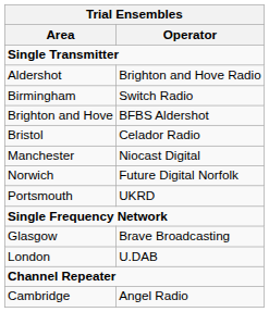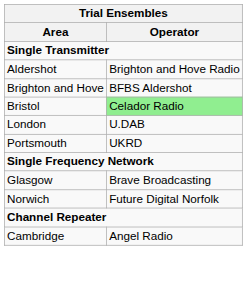 <table class="wikitable">
 <tr>
 <th colspan="2">Trial Ensembles</th>
 </tr>
 <tr>
 <th>Area</th>
 <th>Operator</th>
 </tr>
 <tr>
 <td colspan="2"><strong>Single Transmitter</strong></td>
 </tr>
 <tr>
 <td>Aldershot</td>
 <td>Brighton and Hove Radio</td>
 </tr>
 <tr>
-<td>Birmingham</td>
-<td>Switch Radio</td>
-</tr>
-<tr>
 <td>Brighton and Hove</td>
 <td>BFBS Aldershot</td>
 </tr>
 <tr>
 <td>Bristol</td>
-<td>Celador Radio</td>
+<td style="background: lightgreen;">Celador Radio</td>
 </tr>
 <tr>
-<td>Manchester</td>
-<td>Niocast Digital</td>
-</tr>
-<tr>
-<td>Norwich</td>
-<td>Future Digital Norfolk</td>
+<td>London</td>
+<td>U.DAB</td>
 </tr>
 <tr>
 <td>Portsmouth</td>
 <td>UKRD</td>
 </tr>
 <tr>
 <td colspan="2"><strong>Single Frequency Network</strong></td>
 </tr>
 <tr>
 <td>Glasgow</td>
 <td>Brave Broadcasting</td>
 </tr>
 <tr>
-<td>London</td>
-<td>U.DAB</td>
+<td>Norwich</td>
+<td>Future Digital Norfolk</td>
 </tr>
 <tr>
 <td colspan="2"><strong>Channel Repeater</strong></td>
 </tr>
 <tr>
 <td>Cambridge</td>
 <td>Angel Radio</td>
 </tr>
 </table>
